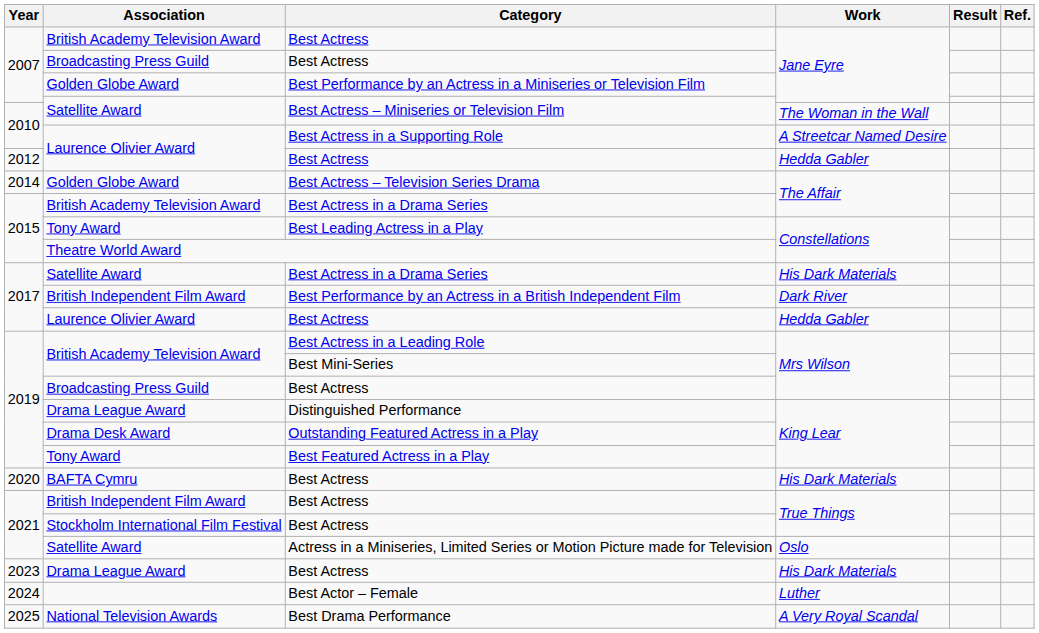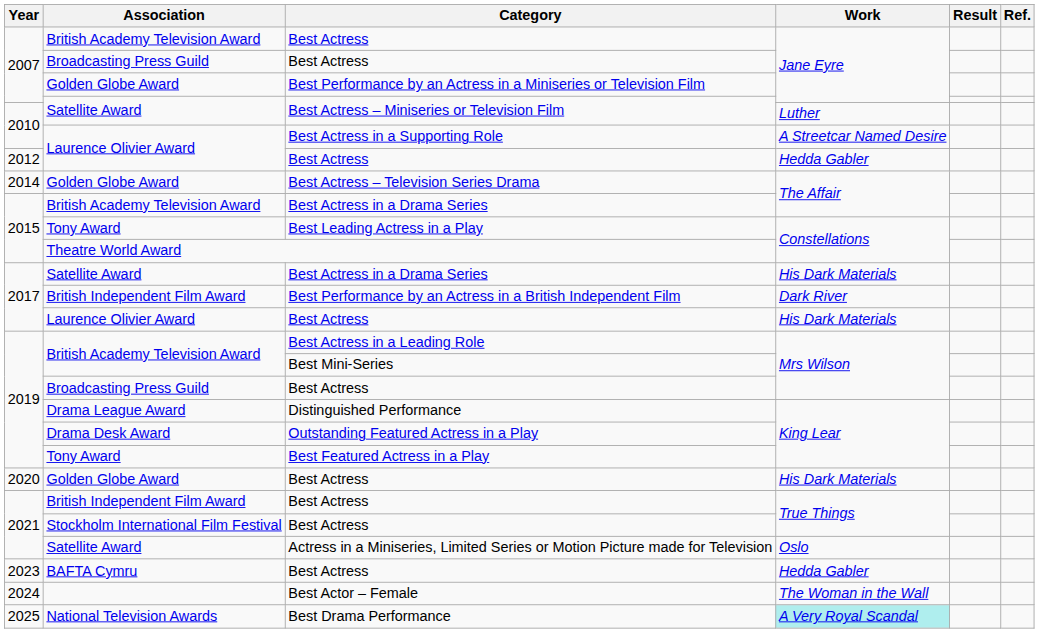 <table class="wikitable sortable">
 <tr>
 <th>Year</th>
 <th>Association</th>
 <th>Category</th>
 <th>Work</th>
 <th>Result</th>
 <th class="unsortable">Ref.</th>
 </tr>
 <tr>
 <td rowspan="4" style="text-align:center;">2007</td>
 <td><a href='#'>British Academy Television Award</a></td>
 <td><a href='#'>Best Actress</a></td>
 <td rowspan="4"><em><a href='#'>Jane Eyre</a></em></td>
 <td></td>
 <td style="text-align:center;"></td>
 </tr>
 <tr>
 <td><a href='#'>Broadcasting Press Guild</a></td>
 <td>Best Actress</td>
 <td></td>
 <td style="text-align:center;"></td>
 </tr>
 <tr>
 <td><a href='#'>Golden Globe Award</a></td>
 <td><a href='#'>Best Performance by an Actress in a Miniseries or Television Film</a></td>
 <td></td>
 <td style="text-align:center;"></td>
 </tr>
 <tr>
 <td rowspan="2"><a href='#'>Satellite Award</a></td>
 <td rowspan="2"><a href='#'>Best Actress – Miniseries or Television Film</a></td>
 <td></td>
 <td style="text-align:center;"></td>
 </tr>
 <tr>
 <td rowspan="2" style="text-align:center;">2010</td>
-<td><a href='#'><em>The Woman in the Wall</em></a></td>
+<td><em><a href='#'>Luther</a></em></td>
 <td></td>
 <td style="text-align:center;"></td>
 </tr>
 <tr>
 <td rowspan="2"><a href='#'>Laurence Olivier Award</a></td>
 <td><a href='#'>Best Actress in a Supporting Role</a></td>
 <td><em><a href='#'>A Streetcar Named Desire</a></em></td>
 <td></td>
 <td style="text-align:center;"></td>
 </tr>
 <tr>
 <td style="text-align:center;">2012</td>
 <td><a href='#'>Best Actress</a></td>
 <td><em><a href='#'>Hedda Gabler</a></em></td>
 <td></td>
 <td style="text-align:center;"></td>
 </tr>
 <tr>
 <td style="text-align:center;">2014</td>
 <td><a href='#'>Golden Globe Award</a></td>
 <td><a href='#'>Best Actress – Television Series Drama</a></td>
 <td rowspan="2"><em><a href='#'>The Affair</a></em></td>
 <td></td>
 <td style="text-align:center;"></td>
 </tr>
 <tr>
 <td rowspan="3" style="text-align:center;">2015</td>
 <td><a href='#'>British Academy Television Award</a></td>
 <td><a href='#'>Best Actress in a Drama Series</a></td>
 <td></td>
 <td style="text-align:center;"></td>
 </tr>
 <tr>
 <td><a href='#'>Tony Award</a></td>
 <td><a href='#'>Best Leading Actress in a Play</a></td>
 <td rowspan="2"><em><a href='#'>Constellations</a></em></td>
 <td></td>
 <td style="text-align:center;"></td>
 </tr>
 <tr>
 <td colspan="2"><a href='#'>Theatre World Award</a></td>
 <td></td>
 <td style="text-align:center;"></td>
 </tr>
 <tr>
 <td rowspan="3" style="text-align:center;">2017</td>
 <td><a href='#'>Satellite Award</a></td>
 <td><a href='#'>Best Actress in a Drama Series</a></td>
 <td><em><a href='#'>His Dark Materials</a></em></td>
 <td></td>
 <td style="text-align:center;"></td>
 </tr>
 <tr>
 <td><a href='#'>British Independent Film Award</a></td>
 <td><a href='#'>Best Performance by an Actress in a British Independent Film</a></td>
 <td><em><a href='#'>Dark River</a></em></td>
 <td></td>
 <td style="text-align:center;"></td>
 </tr>
 <tr>
 <td><a href='#'>Laurence Olivier Award</a></td>
 <td><a href='#'>Best Actress</a></td>
-<td><em><a href='#'>Hedda Gabler</a></em></td>
+<td><em><a href='#'>His Dark Materials</a></em></td>
 <td></td>
 <td style="text-align:center;"></td>
 </tr>
 <tr>
 <td rowspan="6" style="text-align:center;">2019</td>
 <td rowspan="2"><a href='#'>British Academy Television Award</a></td>
 <td><a href='#'>Best Actress in a Leading Role</a></td>
 <td rowspan="3"><em><a href='#'>Mrs Wilson</a></em></td>
 <td></td>
 <td style="text-align:center;"></td>
 </tr>
 <tr>
 <td>Best Mini-Series</td>
 <td></td>
 <td style="text-align:center;"></td>
 </tr>
 <tr>
 <td><a href='#'>Broadcasting Press Guild</a></td>
 <td>Best Actress</td>
 <td></td>
 <td></td>
 </tr>
 <tr>
 <td><a href='#'>Drama League Award</a></td>
 <td>Distinguished Performance</td>
 <td rowspan="3"><em><a href='#'>King Lear</a></em></td>
 <td></td>
 <td style="text-align:center;"></td>
 </tr>
 <tr>
 <td><a href='#'>Drama Desk Award</a></td>
 <td><a href='#'>Outstanding Featured Actress in a Play</a></td>
 <td></td>
 <td style="text-align:center;"></td>
 </tr>
 <tr>
 <td><a href='#'>Tony Award</a></td>
 <td><a href='#'>Best Featured Actress in a Play</a></td>
 <td></td>
 <td style="text-align:center;"></td>
 </tr>
 <tr>
 <td>2020</td>
-<td><a href='#'>BAFTA Cymru</a></td>
+<td><a href='#'>Golden Globe Award</a></td>
 <td>Best Actress</td>
 <td><em><a href='#'>His Dark Materials</a></em></td>
 <td></td>
 <td></td>
 </tr>
 <tr>
 <td rowspan="3">2021</td>
 <td><a href='#'>British Independent Film Award</a></td>
 <td>Best Actress</td>
 <td rowspan="2"><em><a href='#'>True Things</a></em></td>
 <td></td>
 <td></td>
 </tr>
 <tr>
 <td><a href='#'>Stockholm International Film Festival</a></td>
 <td>Best Actress</td>
 <td></td>
 <td></td>
 </tr>
 <tr>
 <td><a href='#'>Satellite Award</a></td>
 <td>Actress in a Miniseries, Limited Series or Motion Picture made for Television</td>
 <td><em><a href='#'>Oslo</a></em></td>
 <td></td>
 <td></td>
 </tr>
 <tr>
 <td>2023</td>
-<td><a href='#'>Drama League Award</a></td>
+<td><a href='#'>BAFTA Cymru</a></td>
 <td>Best Actress</td>
-<td><em><a href='#'>His Dark Materials</a></em></td>
+<td><em><a href='#'>Hedda Gabler</a></em></td>
 <td></td>
 <td></td>
 </tr>
 <tr>
 <td>2024</td>
 <td></td>
 <td>Best Actor – Female</td>
-<td><em><a href='#'>Luther</a></em></td>
+<td><a href='#'><em>The Woman in the Wall</em></a></td>
 <td></td>
 <td></td>
 </tr>
 <tr>
 <td>2025</td>
 <td><a href='#'>National Television Awards</a></td>
 <td>Best Drama Performance</td>
-<td><em><a href='#'>A Very Royal Scandal</a></em></td>
+<td style="background: paleturquoise;"><em><a href='#'>A Very Royal Scandal</a></em></td>
 <td></td>
 <td></td>
 </tr>
 </table>
